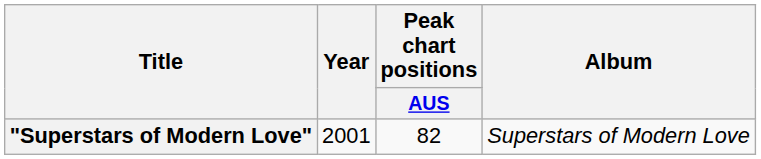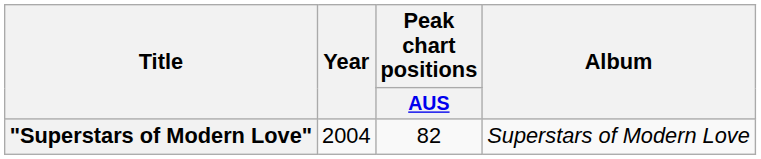 <table class="wikitable plainrowheaders" style="text-align:center;">
 <tr>
 <th scope="col" rowspan="2">Title</th>
 <th scope="col" rowspan="2">Year</th>
 <th scope="col" colspan="1">Peak chart positions</th>
 <th scope="col" rowspan="2">Album</th>
 </tr>
 <tr>
 <th scope="col" style="width:3em;font-size:90%;"><a href='#'>AUS</a><br></th>
 </tr>
 <tr>
 <th scope="row">"Superstars of Modern Love"</th>
-<td>2001</td>
+<td>2004</td>
 <td>82</td>
 <td><em>Superstars of Modern Love</em></td>
 </tr>
 </table>
